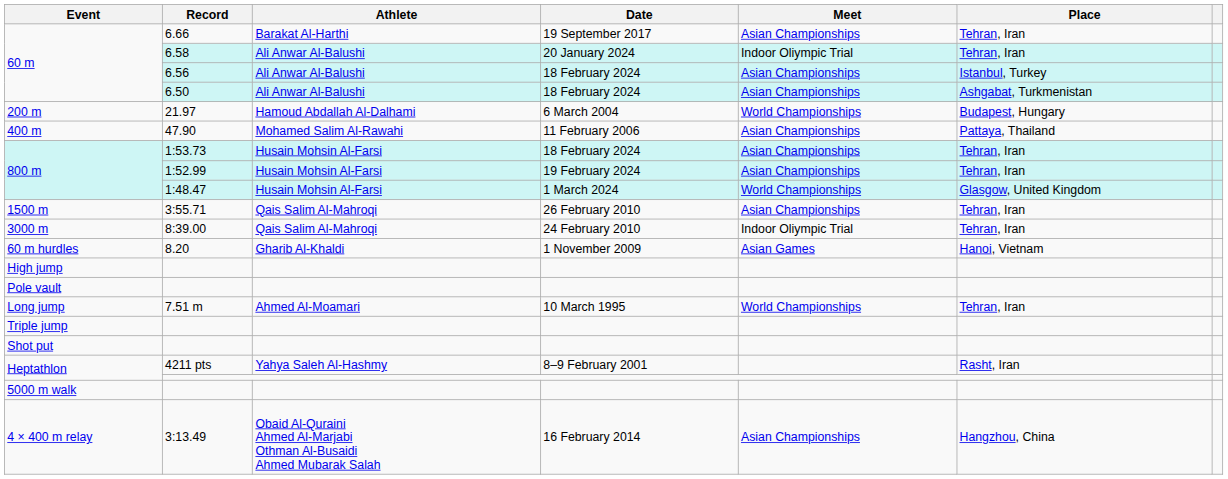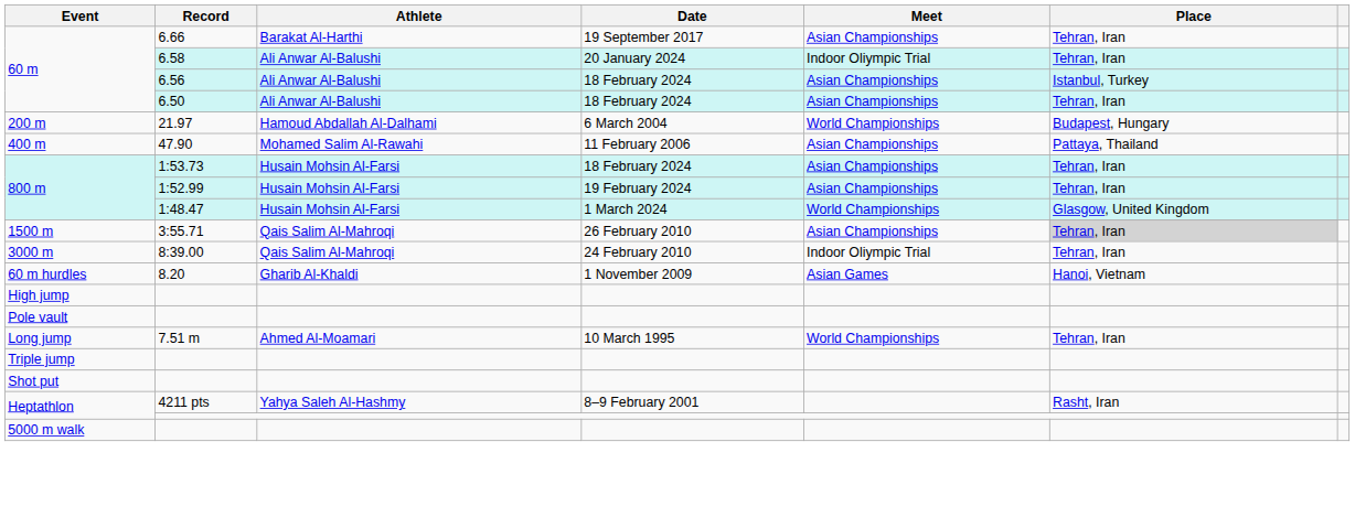 <table class="wikitable" style="font-size:95%; width: 95%;">
 <tr>
 <th>Event</th>
 <th>Record</th>
 <th>Athlete</th>
 <th>Date</th>
 <th>Meet</th>
 <th>Place</th>
 <th></th>
 </tr>
 <tr>
 <td rowspan=4><a href='#'>60 m</a></td>
 <td>6.66</td>
 <td><a href='#'>Barakat Al-Harthi</a></td>
 <td>19 September 2017</td>
 <td><a href='#'>Asian Championships</a></td>
 <td><a href='#'>Tehran</a>, Iran</td>
 <td></td>
 </tr>
 <tr bgcolor=#CEF6F5>
 <td>6.58</td>
 <td><a href='#'>Ali Anwar Al-Balushi</a></td>
 <td>20 January 2024</td>
 <td>Indoor Oliympic Trial</td>
 <td><a href='#'>Tehran</a>, Iran</td>
 <td></td>
 </tr>
 <tr bgcolor=#CEF6F5>
 <td>6.56</td>
 <td><a href='#'>Ali Anwar Al-Balushi</a></td>
 <td>18 February 2024</td>
 <td><a href='#'>Asian Championships</a></td>
 <td><a href='#'>Istanbul</a>, Turkey</td>
 <td></td>
 </tr>
 <tr bgcolor=#CEF6F5>
 <td>6.50</td>
 <td><a href='#'>Ali Anwar Al-Balushi</a></td>
 <td>18 February 2024</td>
 <td><a href='#'>Asian Championships</a></td>
-<td><a href='#'>Ashgabat</a>, Turkmenistan</td>
+<td><a href='#'>Tehran</a>, Iran</td>
 <td></td>
 </tr>
 <tr>
 <td><a href='#'>200 m</a></td>
 <td>21.97</td>
 <td><a href='#'>Hamoud Abdallah Al-Dalhami</a></td>
 <td>6 March 2004</td>
 <td><a href='#'>World Championships</a></td>
 <td><a href='#'>Budapest</a>, Hungary</td>
 <td></td>
 </tr>
 <tr>
 <td><a href='#'>400 m</a></td>
 <td>47.90</td>
 <td><a href='#'>Mohamed Salim Al-Rawahi</a></td>
 <td>11 February 2006</td>
 <td><a href='#'>Asian Championships</a></td>
 <td><a href='#'>Pattaya</a>, Thailand</td>
 <td></td>
 </tr>
 <tr bgcolor=#CEF6F5>
 <td rowspan=3><a href='#'>800 m</a></td>
 <td>1:53.73</td>
 <td><a href='#'>Husain Mohsin Al-Farsi</a></td>
 <td>18 February 2024</td>
 <td><a href='#'>Asian Championships</a></td>
 <td><a href='#'>Tehran</a>, Iran</td>
 <td></td>
 </tr>
 <tr bgcolor=#CEF6F5>
 <td>1:52.99</td>
 <td><a href='#'>Husain Mohsin Al-Farsi</a></td>
 <td>19 February 2024</td>
 <td><a href='#'>Asian Championships</a></td>
 <td><a href='#'>Tehran</a>, Iran</td>
 <td></td>
 </tr>
 <tr bgcolor=#CEF6F5>
 <td>1:48.47</td>
 <td><a href='#'>Husain Mohsin Al-Farsi</a></td>
 <td>1 March 2024</td>
 <td><a href='#'>World Championships</a></td>
 <td><a href='#'>Glasgow</a>, United Kingdom</td>
 <td></td>
 </tr>
 <tr>
 <td><a href='#'>1500 m</a></td>
 <td>3:55.71</td>
 <td><a href='#'>Qais Salim Al-Mahroqi</a></td>
 <td>26 February 2010</td>
 <td><a href='#'>Asian Championships</a></td>
-<td><a href='#'>Tehran</a>, Iran</td>
+<td style="background: lightgrey;"><a href='#'>Tehran</a>, Iran</td>
 <td></td>
 </tr>
 <tr>
 <td><a href='#'>3000 m</a></td>
 <td>8:39.00</td>
 <td><a href='#'>Qais Salim Al-Mahroqi</a></td>
 <td>24 February 2010</td>
 <td>Indoor Oliympic Trial</td>
 <td><a href='#'>Tehran</a>, Iran</td>
 <td></td>
 </tr>
 <tr>
 <td><a href='#'>60 m hurdles</a></td>
 <td>8.20</td>
 <td><a href='#'>Gharib Al-Khaldi</a></td>
 <td>1 November 2009</td>
 <td><a href='#'>Asian Games</a></td>
 <td><a href='#'>Hanoi</a>, Vietnam</td>
 <td></td>
 </tr>
 <tr>
 <td><a href='#'>High jump</a></td>
 <td></td>
 <td></td>
 <td></td>
 <td></td>
 <td></td>
 <td></td>
 </tr>
 <tr>
 <td><a href='#'>Pole vault</a></td>
 <td></td>
 <td></td>
 <td></td>
 <td></td>
 <td></td>
 <td></td>
 </tr>
 <tr>
 <td><a href='#'>Long jump</a></td>
 <td>7.51 m</td>
 <td><a href='#'>Ahmed Al-Moamari</a></td>
 <td>10 March 1995</td>
 <td><a href='#'>World Championships</a></td>
 <td><a href='#'>Tehran</a>, Iran</td>
 <td></td>
 </tr>
 <tr>
 <td><a href='#'>Triple jump</a></td>
 <td></td>
 <td></td>
 <td></td>
 <td></td>
 <td></td>
 <td></td>
 </tr>
 <tr>
 <td><a href='#'>Shot put</a></td>
 <td></td>
 <td></td>
 <td></td>
 <td></td>
 <td></td>
 <td></td>
 </tr>
 <tr>
 <td rowspan=2><a href='#'>Heptathlon</a></td>
 <td>4211 pts</td>
 <td><a href='#'>Yahya Saleh Al-Hashmy</a></td>
 <td>8–9 February 2001</td>
 <td></td>
 <td><a href='#'>Rasht</a>, Iran</td>
 <td></td>
 </tr>
 <tr>
 <td colspan=5></td>
 <td></td>
 </tr>
 <tr>
 <td><a href='#'>5000 m walk</a></td>
 <td></td>
 <td></td>
 <td></td>
 <td></td>
 <td></td>
 <td></td>
 </tr>
-<tr>
-<td><a href='#'>4 × 400 m relay</a></td>
-<td>3:13.49</td>
-<td><br><a href='#'>Obaid Al-Quraini</a><br><a href='#'>Ahmed Al-Marjabi</a><br><a href='#'>Othman Al-Busaidi</a><br><a href='#'>Ahmed Mubarak Salah</a></td>
-<td>16 February 2014</td>
-<td><a href='#'>Asian Championships</a></td>
-<td><a href='#'>Hangzhou</a>, China</td>
-<td></td>
-</tr>
 </table>
